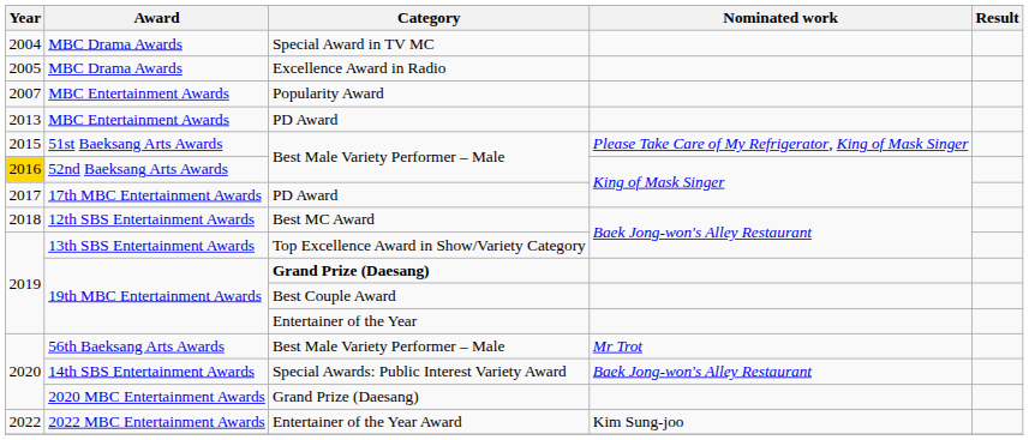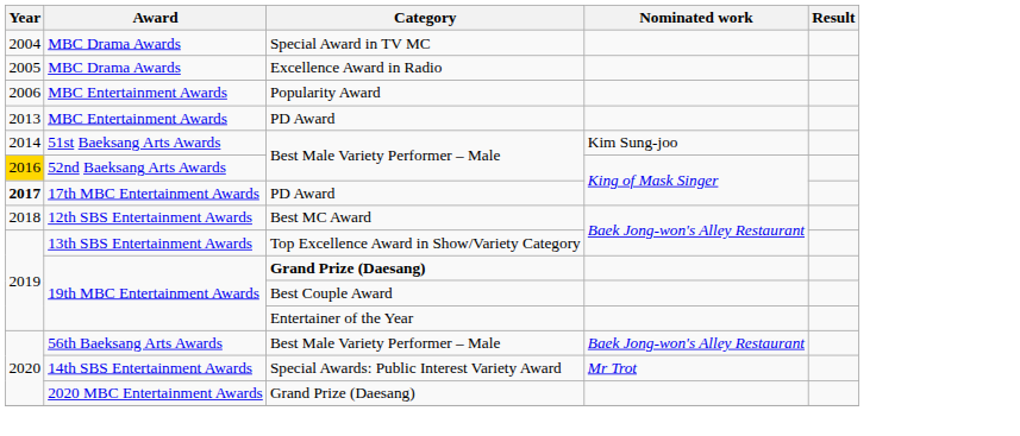 <table class="wikitable">
 <tr>
 <th>Year</th>
 <th>Award</th>
 <th>Category</th>
 <th>Nominated work</th>
 <th>Result</th>
 </tr>
 <tr>
 <td>2004</td>
 <td><a href='#'>MBC Drama Awards</a></td>
 <td>Special Award in TV MC</td>
 <td></td>
 <td></td>
 </tr>
 <tr>
 <td>2005</td>
 <td><a href='#'>MBC Drama Awards</a></td>
 <td>Excellence Award in Radio</td>
 <td></td>
 <td></td>
 </tr>
 <tr>
-<td>2007</td>
+<td>2006</td>
 <td><a href='#'>MBC Entertainment Awards</a></td>
 <td>Popularity Award</td>
 <td></td>
 <td></td>
 </tr>
 <tr>
 <td>2013</td>
 <td><a href='#'>MBC Entertainment Awards</a></td>
 <td>PD Award</td>
 <td></td>
 <td></td>
 </tr>
 <tr>
-<td>2015</td>
+<td>2014</td>
 <td><a href='#'>51st</a> <a href='#'>Baeksang Arts Awards</a></td>
 <td rowspan=2>Best Male Variety Performer – Male</td>
-<td><em><a href='#'>Please Take Care of My Refrigerator</a></em>, <em><a href='#'>King of Mask Singer</a></em></td>
+<td>Kim Sung-joo</td>
 <td></td>
 </tr>
 <tr>
 <td style="background: gold;">2016</td>
 <td><a href='#'>52nd</a> <a href='#'>Baeksang Arts Awards</a></td>
 <td rowspan=2><em><a href='#'>King of Mask Singer</a></em></td>
 <td></td>
 </tr>
 <tr>
-<td>2017</td>
+<td><strong>2017</strong></td>
 <td><a href='#'>17th MBC Entertainment Awards</a></td>
 <td>PD Award</td>
 <td></td>
 </tr>
 <tr>
 <td>2018</td>
 <td><a href='#'>12th SBS Entertainment Awards</a></td>
 <td>Best MC Award</td>
 <td rowspan=2><em><a href='#'>Baek Jong-won's Alley Restaurant</a></em></td>
 <td></td>
 </tr>
 <tr>
 <td rowspan=4>2019</td>
 <td><a href='#'>13th SBS Entertainment Awards</a></td>
 <td>Top Excellence Award in Show/Variety Category</td>
 <td></td>
 </tr>
 <tr>
 <td rowspan=3><a href='#'>19th MBC Entertainment Awards</a></td>
 <td><strong>Grand Prize (Daesang)</strong></td>
 <td></td>
 <td></td>
 </tr>
 <tr>
 <td>Best Couple Award </td>
 <td><em></em></td>
 <td></td>
 </tr>
 <tr>
 <td>Entertainer of the Year</td>
 <td></td>
 <td></td>
 </tr>
 <tr>
 <td rowspan=3>2020</td>
 <td><a href='#'>56th Baeksang Arts Awards</a></td>
 <td>Best Male Variety Performer – Male</td>
-<td><em><a href='#'>Mr Trot</a></em></td>
+<td><em><a href='#'>Baek Jong-won's Alley Restaurant</a></em></td>
 <td></td>
 </tr>
 <tr>
 <td><a href='#'>14th SBS Entertainment Awards</a></td>
 <td>Special Awards: Public Interest Variety Award</td>
-<td><em><a href='#'>Baek Jong-won's Alley Restaurant</a></em></td>
+<td><em><a href='#'>Mr Trot</a></em></td>
 <td></td>
 </tr>
 <tr>
 <td><a href='#'>2020 MBC Entertainment Awards</a></td>
 <td>Grand Prize (Daesang)</td>
 <td></td>
 <td></td>
 </tr>
 <tr>
-<td>2022</td>
-<td><a href='#'>2022 MBC Entertainment Awards</a></td>
-<td>Entertainer of the Year Award</td>
-<td>Kim Sung-joo</td>
-<td></td>
-</tr>
-<tr>
 </tr>
 </table>
